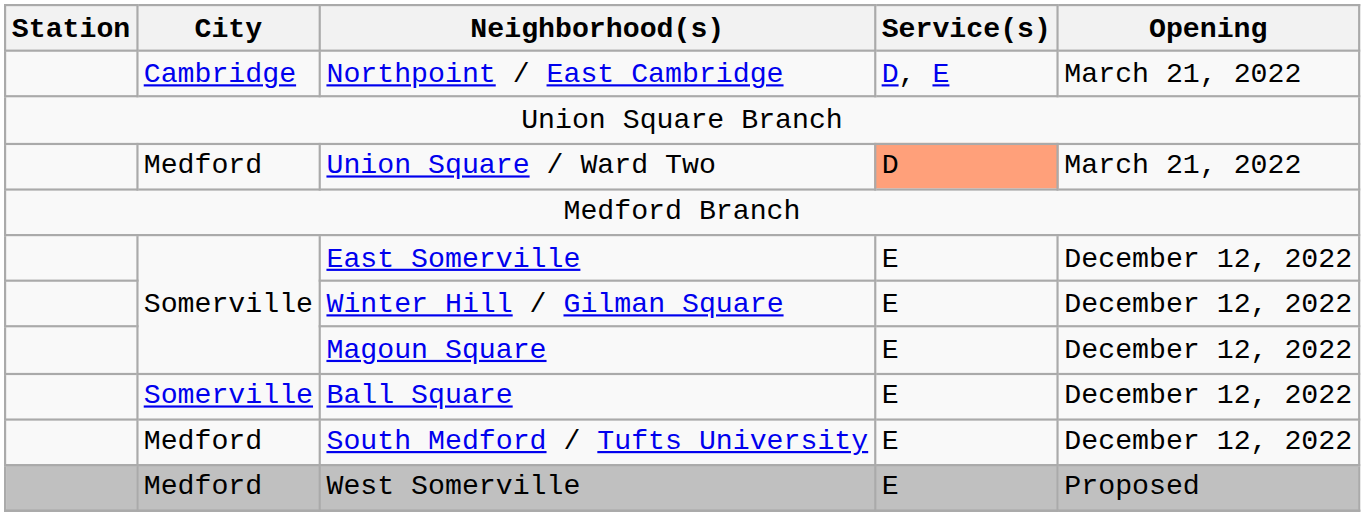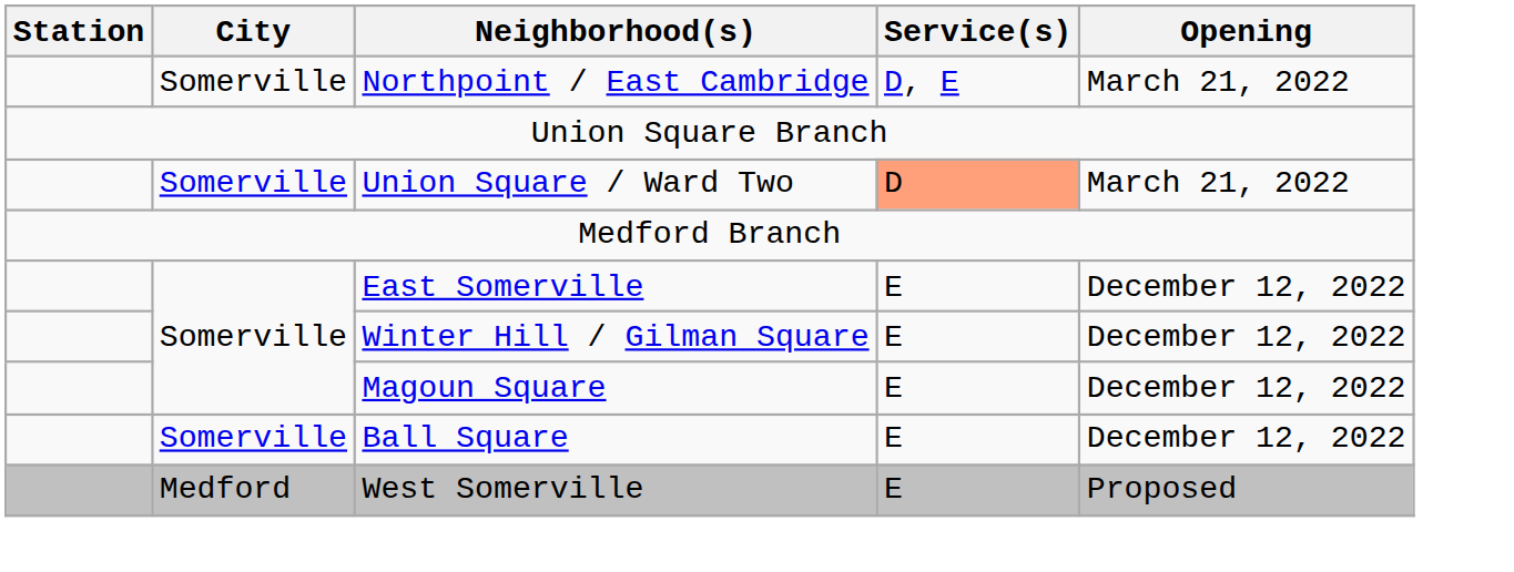 <table class="wikitable">
 <tr>
 <th>Station</th>
 <th>City</th>
 <th>Neighborhood(s)</th>
 <th>Service(s)</th>
 <th>Opening</th>
 </tr>
 <tr>
 <td></td>
-<td><a href='#'>Cambridge</a></td>
+<td>Somerville</td>
 <td><a href='#'>Northpoint</a> / <a href='#'>East Cambridge</a></td>
 <td><a href='#'>D</a>, <a href='#'>E</a></td>
 <td>March 21, 2022</td>
 </tr>
 <tr>
 <td align=center colspan=5>Union Square Branch</td>
 </tr>
 <tr>
 <td></td>
-<td>Medford</td>
+<td><a href='#'>Somerville</a></td>
 <td><a href='#'>Union Square</a> / Ward Two</td>
 <td style="background: lightsalmon;">D</td>
 <td>March 21, 2022</td>
 </tr>
 <tr>
 <td align=center colspan=5>Medford Branch</td>
 </tr>
 <tr>
 <td></td>
 <td rowspan="3">Somerville</td>
 <td><a href='#'>East Somerville</a></td>
 <td>E</td>
 <td>December 12, 2022</td>
 </tr>
 <tr>
 <td></td>
 <td><a href='#'>Winter Hill</a> / <a href='#'>Gilman Square</a></td>
 <td>E</td>
 <td>December 12, 2022</td>
 </tr>
 <tr>
 <td></td>
 <td><a href='#'>Magoun Square</a></td>
 <td>E</td>
 <td>December 12, 2022</td>
 </tr>
 <tr>
 <td></td>
 <td><a href='#'>Somerville</a></td>
 <td><a href='#'>Ball Square</a></td>
 <td>E</td>
 <td>December 12, 2022</td>
 </tr>
-<tr>
-<td></td>
-<td>Medford</td>
-<td><a href='#'>South Medford</a> / <a href='#'>Tufts University</a></td>
-<td>E</td>
-<td>December 12, 2022</td>
-</tr>
 <tr style="background:silver;">
 <td></td>
 <td>Medford</td>
 <td>West Somerville</td>
 <td>E</td>
 <td>Proposed</td>
 </tr>
 <tr>
 </tr>
 </table>
